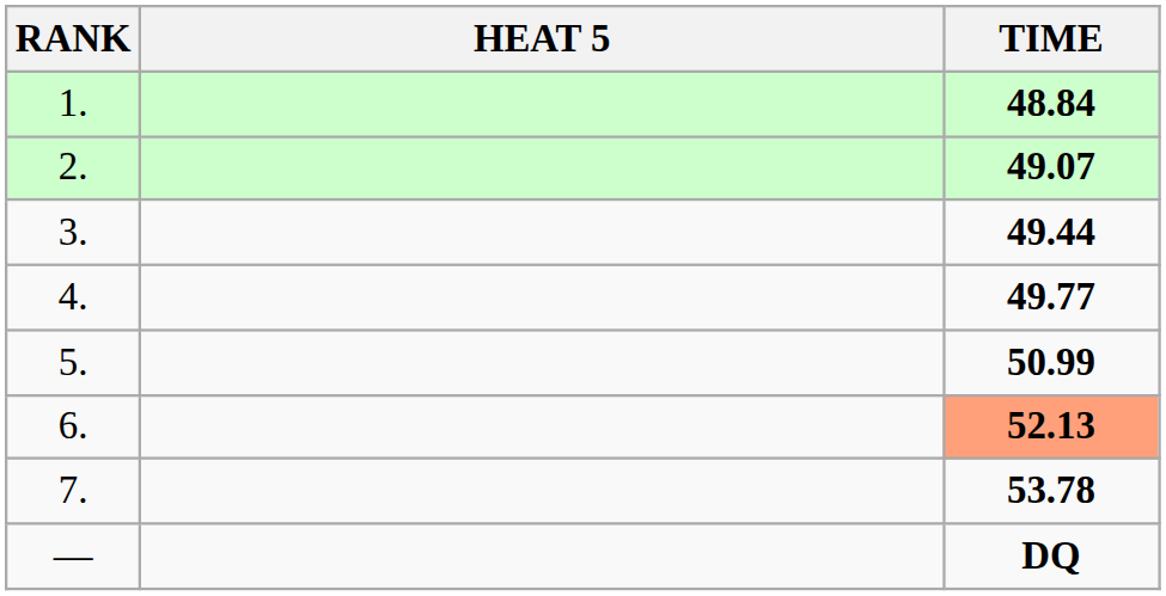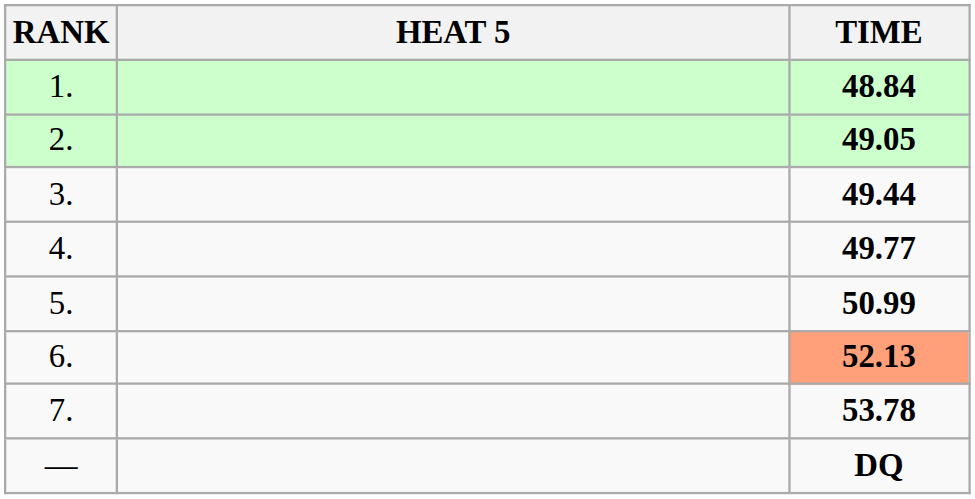 <table class="wikitable" style="border-collapse: collapse; font-size: 90%;">
 <tr>
 <th>RANK</th>
 <th style="width: 20em">HEAT 5</th>
 <th style="width: 5em">TIME</th>
 </tr>
 <tr style="background:#ccffcc;">
 <td align="center">1.</td>
 <td></td>
 <td align="center"><strong>48.84</strong></td>
 </tr>
 <tr style="background:#ccffcc;">
 <td align="center">2.</td>
 <td></td>
-<td align="center"><strong>49.07</strong></td>
+<td align="center"><strong>49.05</strong></td>
 </tr>
 <tr>
 <td align="center">3.</td>
 <td></td>
 <td align="center"><strong>49.44</strong></td>
 </tr>
 <tr>
 <td align="center">4.</td>
 <td></td>
 <td align="center"><strong>49.77</strong></td>
 </tr>
 <tr>
 <td align="center">5.</td>
 <td></td>
 <td align="center"><strong>50.99</strong></td>
 </tr>
 <tr>
 <td align="center">6.</td>
 <td></td>
 <td align="center" style="background: lightsalmon;"><strong>52.13</strong></td>
 </tr>
 <tr>
 <td align="center">7.</td>
 <td></td>
 <td align="center"><strong>53.78</strong></td>
 </tr>
 <tr>
 <td align="center">—</td>
 <td></td>
 <td align="center"><strong>DQ</strong></td>
 </tr>
 </table>
